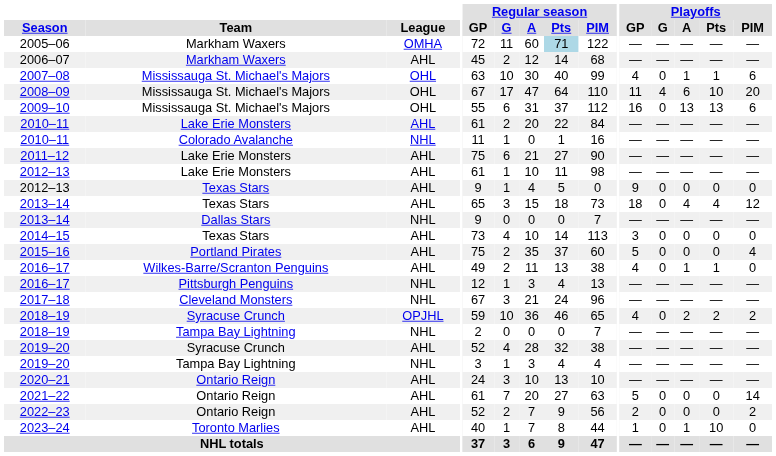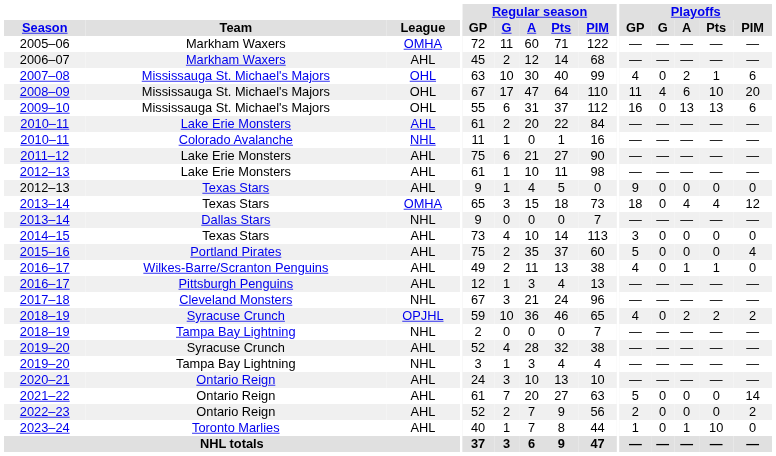 <table border="0" cellpadding="1" cellspacing="0" style="text-align:center; width:60em">
 <tr bgcolor="#e0e0e0">
 <th colspan="3" bgcolor="#ffffff"></th>
 <th rowspan="99" bgcolor="#ffffff"></th>
 <th colspan="5"><a href='#'>Regular season</a></th>
 <th rowspan="99" bgcolor="#ffffff"></th>
 <th colspan="5"><a href='#'>Playoffs</a></th>
 </tr>
 <tr bgcolor="#e0e0e0">
 <th><a href='#'>Season</a></th>
 <th>Team</th>
 <th>League</th>
 <th>GP</th>
 <th><a href='#'>G</a></th>
 <th><a href='#'>A</a></th>
 <th><a href='#'>Pts</a></th>
 <th><a href='#'>PIM</a></th>
 <th>GP</th>
 <th>G</th>
 <th>A</th>
 <th>Pts</th>
 <th>PIM</th>
 </tr>
 <tr ALIGN="centre">
 <td>2005–06</td>
 <td>Markham Waxers</td>
 <td><a href='#'>OMHA</a></td>
 <td>72</td>
 <td>11</td>
 <td>60</td>
-<td style="background: lightblue;">71</td>
+<td>71</td>
 <td>122</td>
 <td>—</td>
 <td>—</td>
 <td>—</td>
 <td>—</td>
 <td>—</td>
 </tr>
 <tr ALIGN="centre" bgcolor="#f0f0f0">
 <td>2006–07</td>
 <td><a href='#'>Markham Waxers</a></td>
 <td>AHL</td>
 <td>45</td>
 <td>2</td>
 <td>12</td>
 <td>14</td>
 <td>68</td>
 <td>—</td>
 <td>—</td>
 <td>—</td>
 <td>—</td>
 <td>—</td>
 </tr>
 <tr ALIGN="centre">
 <td ALIGN="centre"><a href='#'>2007–08</a></td>
 <td ALIGN="centre"><a href='#'>Mississauga St. Michael's Majors</a></td>
 <td ALIGN="centre"><a href='#'>OHL</a></td>
 <td ALIGN="centre">63</td>
 <td ALIGN="centre">10</td>
 <td ALIGN="centre">30</td>
 <td ALIGN="centre">40</td>
 <td ALIGN="centre">99</td>
 <td ALIGN="centre">4</td>
 <td ALIGN="centre">0</td>
-<td ALIGN="centre">1</td>
+<td>2</td>
 <td ALIGN="centre">1</td>
 <td ALIGN="centre">6</td>
 </tr>
 <tr ALIGN="centre" bgcolor="#f0f0f0">
 <td ALIGN="centre"><a href='#'>2008–09</a></td>
 <td ALIGN="centre">Mississauga St. Michael's Majors</td>
 <td ALIGN="centre">OHL</td>
 <td ALIGN="centre">67</td>
 <td ALIGN="centre">17</td>
 <td ALIGN="centre">47</td>
 <td ALIGN="centre">64</td>
 <td ALIGN="centre">110</td>
 <td ALIGN="centre">11</td>
 <td ALIGN="centre">4</td>
 <td ALIGN="centre">6</td>
 <td ALIGN="centre">10</td>
 <td ALIGN="centre">20</td>
 </tr>
 <tr ALIGN="centre">
 <td ALIGN="centre"><a href='#'>2009–10</a></td>
 <td ALIGN="centre">Mississauga St. Michael's Majors</td>
 <td ALIGN="centre">OHL</td>
 <td ALIGN="centre">55</td>
 <td ALIGN="centre">6</td>
 <td ALIGN="centre">31</td>
 <td ALIGN="centre">37</td>
 <td ALIGN="centre">112</td>
 <td ALIGN="centre">16</td>
 <td ALIGN="centre">0</td>
 <td ALIGN="centre">13</td>
 <td ALIGN="centre">13</td>
 <td ALIGN="centre">6</td>
 </tr>
 <tr ALIGN="centre" bgcolor="#f0f0f0">
 <td><a href='#'>2010–11</a></td>
 <td><a href='#'>Lake Erie Monsters</a></td>
 <td><a href='#'>AHL</a></td>
 <td>61</td>
 <td>2</td>
 <td>20</td>
 <td>22</td>
 <td>84</td>
 <td>—</td>
 <td>—</td>
 <td>—</td>
 <td>—</td>
 <td>—</td>
 </tr>
 <tr ALIGN="centre">
 <td><a href='#'>2010–11</a></td>
 <td><a href='#'>Colorado Avalanche</a></td>
 <td><a href='#'>NHL</a></td>
 <td>11</td>
 <td>1</td>
 <td>0</td>
 <td>1</td>
 <td>16</td>
 <td>—</td>
 <td>—</td>
 <td>—</td>
 <td>—</td>
 <td>—</td>
 </tr>
 <tr ALIGN="centre" bgcolor="#f0f0f0">
 <td><a href='#'>2011–12</a></td>
 <td>Lake Erie Monsters</td>
 <td>AHL</td>
 <td>75</td>
 <td>6</td>
 <td>21</td>
 <td>27</td>
 <td>90</td>
 <td>—</td>
 <td>—</td>
 <td>—</td>
 <td>—</td>
 <td>—</td>
 </tr>
 <tr ALIGN="centre">
 <td><a href='#'>2012–13</a></td>
 <td>Lake Erie Monsters</td>
 <td>AHL</td>
 <td>61</td>
 <td>1</td>
 <td>10</td>
 <td>11</td>
 <td>98</td>
 <td>—</td>
 <td>—</td>
 <td>—</td>
 <td>—</td>
 <td>—</td>
 </tr>
 <tr ALIGN="centre" bgcolor="#f0f0f0">
 <td>2012–13</td>
 <td><a href='#'>Texas Stars</a></td>
 <td>AHL</td>
 <td>9</td>
 <td>1</td>
 <td>4</td>
 <td>5</td>
 <td>0</td>
 <td>9</td>
 <td>0</td>
 <td>0</td>
 <td>0</td>
 <td>0</td>
 </tr>
 <tr ALIGN="centre">
 <td><a href='#'>2013–14</a></td>
 <td>Texas Stars</td>
-<td>AHL</td>
+<td><a href='#'>OMHA</a></td>
 <td>65</td>
 <td>3</td>
 <td>15</td>
 <td>18</td>
 <td>73</td>
 <td>18</td>
 <td>0</td>
 <td>4</td>
 <td>4</td>
 <td>12</td>
 </tr>
 <tr ALIGN="centre" bgcolor="#f0f0f0">
 <td><a href='#'>2013–14</a></td>
 <td><a href='#'>Dallas Stars</a></td>
 <td>NHL</td>
 <td>9</td>
 <td>0</td>
 <td>0</td>
 <td>0</td>
 <td>7</td>
 <td>—</td>
 <td>—</td>
 <td>—</td>
 <td>—</td>
 <td>—</td>
 </tr>
 <tr ALIGN="centre">
 <td><a href='#'>2014–15</a></td>
 <td>Texas Stars</td>
 <td>AHL</td>
 <td>73</td>
 <td>4</td>
 <td>10</td>
 <td>14</td>
 <td>113</td>
 <td>3</td>
 <td>0</td>
 <td>0</td>
 <td>0</td>
 <td>0</td>
 </tr>
 <tr ALIGN="centre" bgcolor="#f0f0f0">
 <td><a href='#'>2015–16</a></td>
 <td><a href='#'>Portland Pirates</a></td>
 <td>AHL</td>
 <td>75</td>
 <td>2</td>
 <td>35</td>
 <td>37</td>
 <td>60</td>
 <td>5</td>
 <td>0</td>
 <td>0</td>
 <td>0</td>
 <td>4</td>
 </tr>
 <tr ALIGN="centre">
 <td><a href='#'>2016–17</a></td>
 <td><a href='#'>Wilkes-Barre/Scranton Penguins</a></td>
 <td>AHL</td>
 <td>49</td>
 <td>2</td>
 <td>11</td>
 <td>13</td>
 <td>38</td>
 <td>4</td>
 <td>0</td>
 <td>1</td>
 <td>1</td>
 <td>0</td>
 </tr>
 <tr ALIGN="centre" bgcolor="#f0f0f0">
 <td><a href='#'>2016–17</a></td>
 <td><a href='#'>Pittsburgh Penguins</a></td>
-<td>NHL</td>
+<td>AHL</td>
 <td>12</td>
 <td>1</td>
 <td>3</td>
 <td>4</td>
 <td>13</td>
 <td>—</td>
 <td>—</td>
 <td>—</td>
 <td>—</td>
 <td>—</td>
 </tr>
 <tr ALIGN="centre">
 <td><a href='#'>2017–18</a></td>
 <td><a href='#'>Cleveland Monsters</a></td>
 <td>NHL</td>
 <td>67</td>
 <td>3</td>
 <td>21</td>
 <td>24</td>
 <td>96</td>
 <td>—</td>
 <td>—</td>
 <td>—</td>
 <td>—</td>
 <td>—</td>
 </tr>
 <tr ALIGN="centre" bgcolor="#f0f0f0">
 <td><a href='#'>2018–19</a></td>
 <td><a href='#'>Syracuse Crunch</a></td>
 <td><a href='#'>OPJHL</a></td>
 <td>59</td>
 <td>10</td>
 <td>36</td>
 <td>46</td>
 <td>65</td>
 <td>4</td>
 <td>0</td>
 <td>2</td>
 <td>2</td>
 <td>2</td>
 </tr>
 <tr ALIGN="centre">
 <td><a href='#'>2018–19</a></td>
 <td><a href='#'>Tampa Bay Lightning</a></td>
 <td>NHL</td>
 <td>2</td>
 <td>0</td>
 <td>0</td>
 <td>0</td>
 <td>7</td>
 <td>—</td>
 <td>—</td>
 <td>—</td>
 <td>—</td>
 <td>—</td>
 </tr>
 <tr ALIGN="centre" bgcolor="#f0f0f0">
 <td><a href='#'>2019–20</a></td>
 <td>Syracuse Crunch</td>
 <td>AHL</td>
 <td>52</td>
 <td>4</td>
 <td>28</td>
 <td>32</td>
 <td>38</td>
 <td>—</td>
 <td>—</td>
 <td>—</td>
 <td>—</td>
 <td>—</td>
 </tr>
 <tr>
 <td><a href='#'>2019–20</a></td>
 <td>Tampa Bay Lightning</td>
 <td>NHL</td>
 <td>3</td>
 <td>1</td>
 <td>3</td>
 <td>4</td>
 <td>4</td>
 <td>—</td>
 <td>—</td>
 <td>—</td>
 <td>—</td>
 <td>—</td>
 </tr>
 <tr ALIGN="centre" bgcolor="#f0f0f0">
 <td><a href='#'>2020–21</a></td>
 <td><a href='#'>Ontario Reign</a></td>
 <td>AHL</td>
 <td>24</td>
 <td>3</td>
 <td>10</td>
 <td>13</td>
 <td>10</td>
 <td>—</td>
 <td>—</td>
 <td>—</td>
 <td>—</td>
 <td>—</td>
 </tr>
 <tr ALIGN="centre">
 <td><a href='#'>2021–22</a></td>
 <td>Ontario Reign</td>
 <td>AHL</td>
 <td>61</td>
 <td>7</td>
 <td>20</td>
 <td>27</td>
 <td>63</td>
 <td>5</td>
 <td>0</td>
 <td>0</td>
 <td>0</td>
 <td>14</td>
 </tr>
 <tr ALIGN="centre" bgcolor="#f0f0f0">
 <td><a href='#'>2022–23</a></td>
 <td>Ontario Reign</td>
 <td>AHL</td>
 <td>52</td>
 <td>2</td>
 <td>7</td>
 <td>9</td>
 <td>56</td>
 <td>2</td>
 <td>0</td>
 <td>0</td>
 <td>0</td>
 <td>2</td>
 </tr>
 <tr ALIGN="centre">
 <td><a href='#'>2023–24</a></td>
 <td><a href='#'>Toronto Marlies</a></td>
 <td>AHL</td>
 <td>40</td>
 <td>1</td>
 <td>7</td>
 <td>8</td>
 <td>44</td>
 <td>1</td>
 <td>0</td>
 <td>1</td>
 <td ALIGN="centre">10</td>
 <td>0</td>
 </tr>
 <tr style="background:#e0e0e0;">
 <th colspan="3">NHL totals</th>
 <th>37</th>
 <th>3</th>
 <th>6</th>
 <th>9</th>
 <th>47</th>
 <th>—</th>
 <th>—</th>
 <th>—</th>
 <th>—</th>
 <th>—</th>
 </tr>
 </table>
